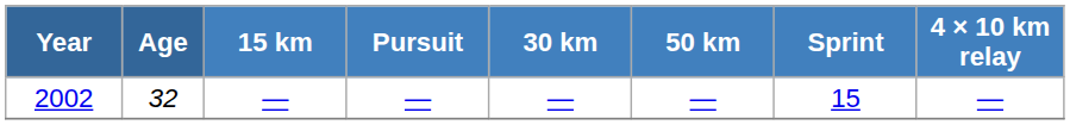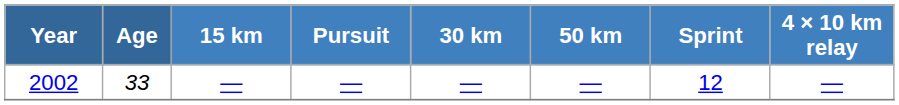 <table class="wikitable" style="font-size:95%; text-align:center; border:grey solid 1px; border-collapse:collapse; background:#ffffff;">
 <tr>
 <th style="background-color:#369; color:white; width:60px;"> Year </th>
 <th style="background-color:#369; color:white; width:40px;"> Age </th>
 <th style="background-color:#4180be; color:white; width:75px;"> 15 km </th>
 <th style="background-color:#4180be; color:white; width:75px;"> Pursuit </th>
 <th style="background-color:#4180be; color:white; width:75px;"> 30 km </th>
 <th style="background-color:#4180be; color:white; width:75px;"> 50 km </th>
 <th style="background-color:#4180be; color:white; width:75px;"> Sprint </th>
 <th style="background-color:#4180be; color:white; width:75px;"> 4 × 10 km <br> relay </th>
 </tr>
 <tr>
 <td><a href='#'>2002</a></td>
-<td><em>32</em></td>
+<td><em>33</em></td>
 <td><a href='#'>—</a></td>
 <td><a href='#'>—</a></td>
 <td><a href='#'>—</a></td>
 <td><a href='#'>—</a></td>
-<td><a href='#'>15</a></td>
+<td><a href='#'>12</a></td>
 <td><a href='#'>—</a></td>
 </tr>
 <tr>
 </tr>
 </table>
